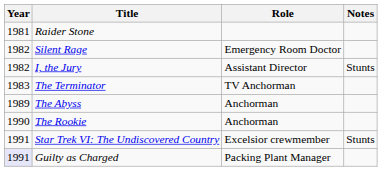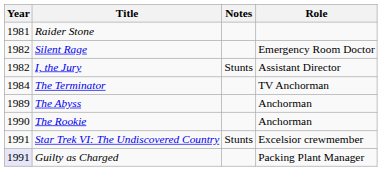 <table class="wikitable">
 <tr>
 <th>Year</th>
 <th>Title</th>
+<th>Notes</th>
 <th>Role</th>
-<th>Notes</th>
 </tr>
 <tr>
 <td>1981</td>
 <td><em>Raider Stone</em></td>
 <td></td>
 <td></td>
 </tr>
 <tr>
 <td>1982</td>
 <td><em><a href='#'>Silent Rage</a></em></td>
+<td></td>
 <td>Emergency Room Doctor</td>
-<td></td>
 </tr>
 <tr>
 <td>1982</td>
 <td><em><a href='#'>I, the Jury</a></em></td>
+<td>Stunts</td>
 <td>Assistant Director</td>
-<td>Stunts</td>
 </tr>
 <tr>
-<td>1983</td>
+<td>1984</td>
 <td><em><a href='#'>The Terminator</a></em></td>
+<td></td>
 <td>TV Anchorman</td>
-<td></td>
 </tr>
 <tr>
 <td>1989</td>
 <td><em><a href='#'>The Abyss</a></em></td>
+<td></td>
 <td>Anchorman</td>
-<td></td>
 </tr>
 <tr>
 <td>1990</td>
 <td><em><a href='#'>The Rookie</a></em></td>
+<td></td>
 <td>Anchorman</td>
-<td></td>
 </tr>
 <tr>
 <td>1991</td>
 <td><em><a href='#'>Star Trek VI: The Undiscovered Country</a></em></td>
+<td>Stunts</td>
 <td>Excelsior crewmember</td>
-<td>Stunts</td>
 </tr>
 <tr>
 <td style="background: lavender;">1991</td>
 <td><em>Guilty as Charged</em></td>
+<td></td>
 <td>Packing Plant Manager</td>
-<td></td>
 </tr>
 </table>
